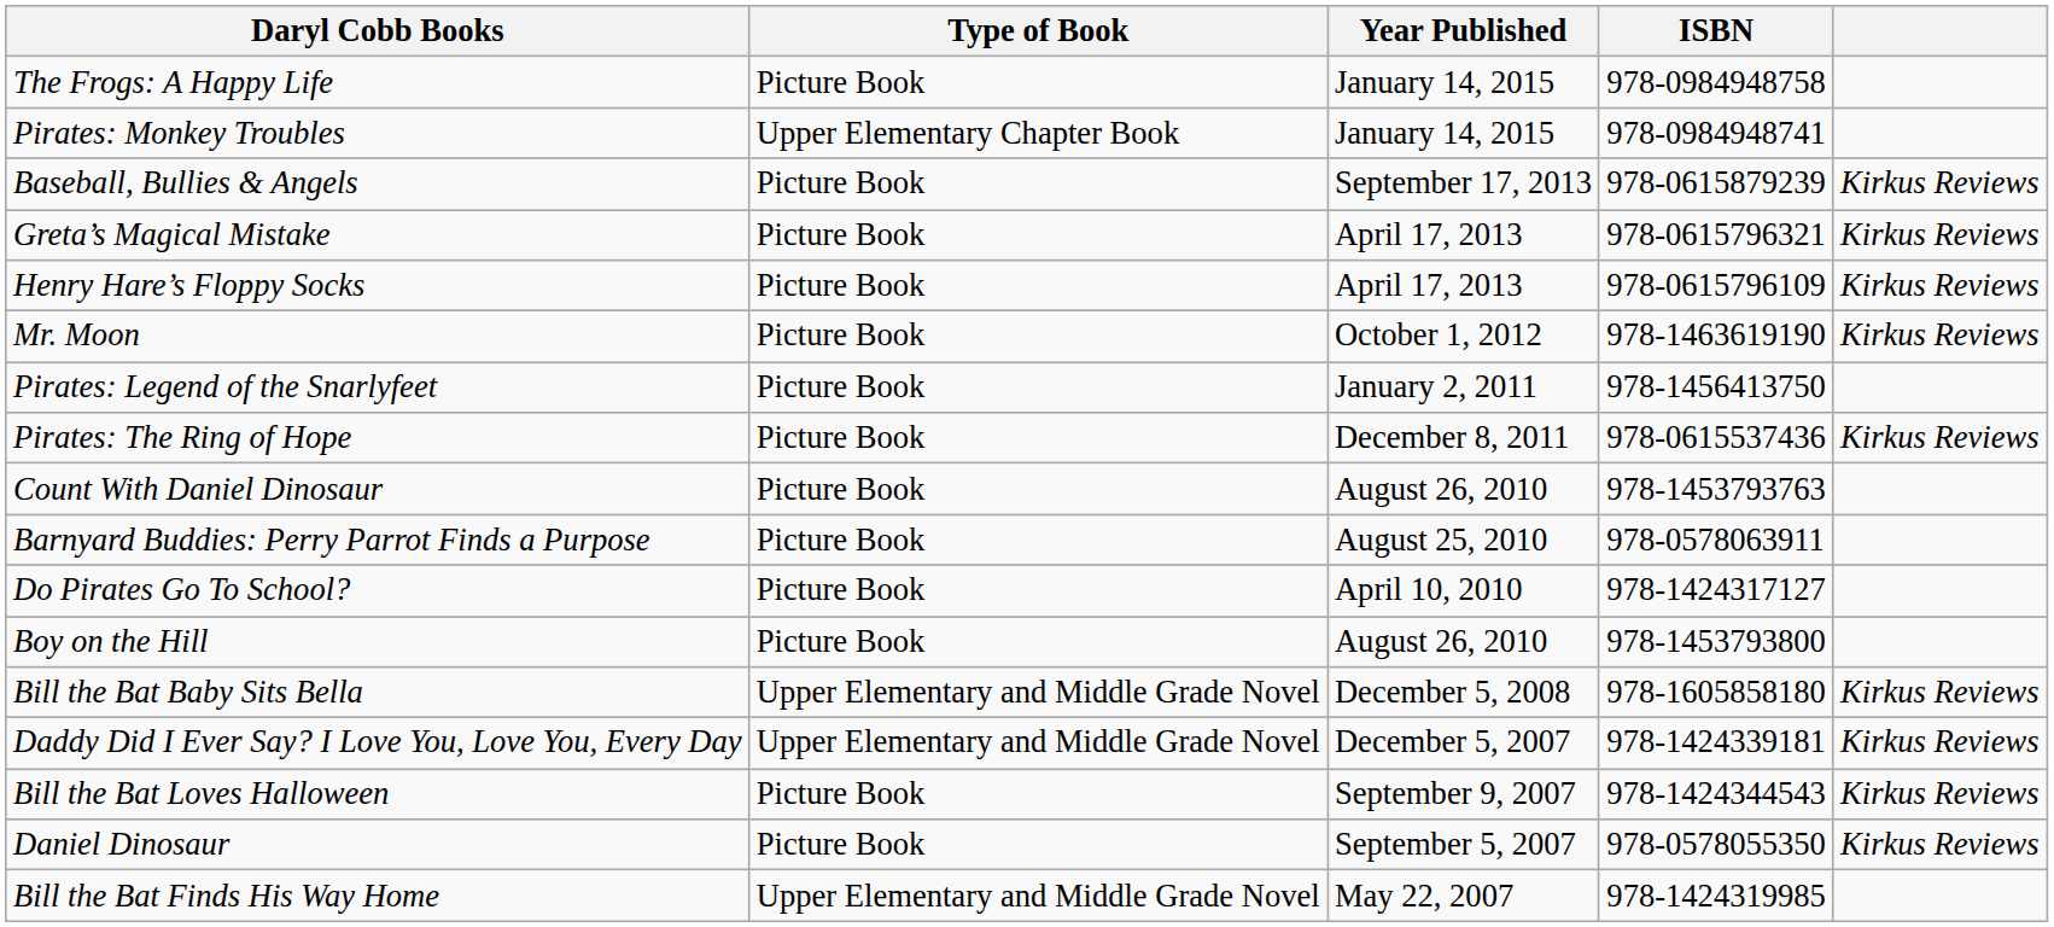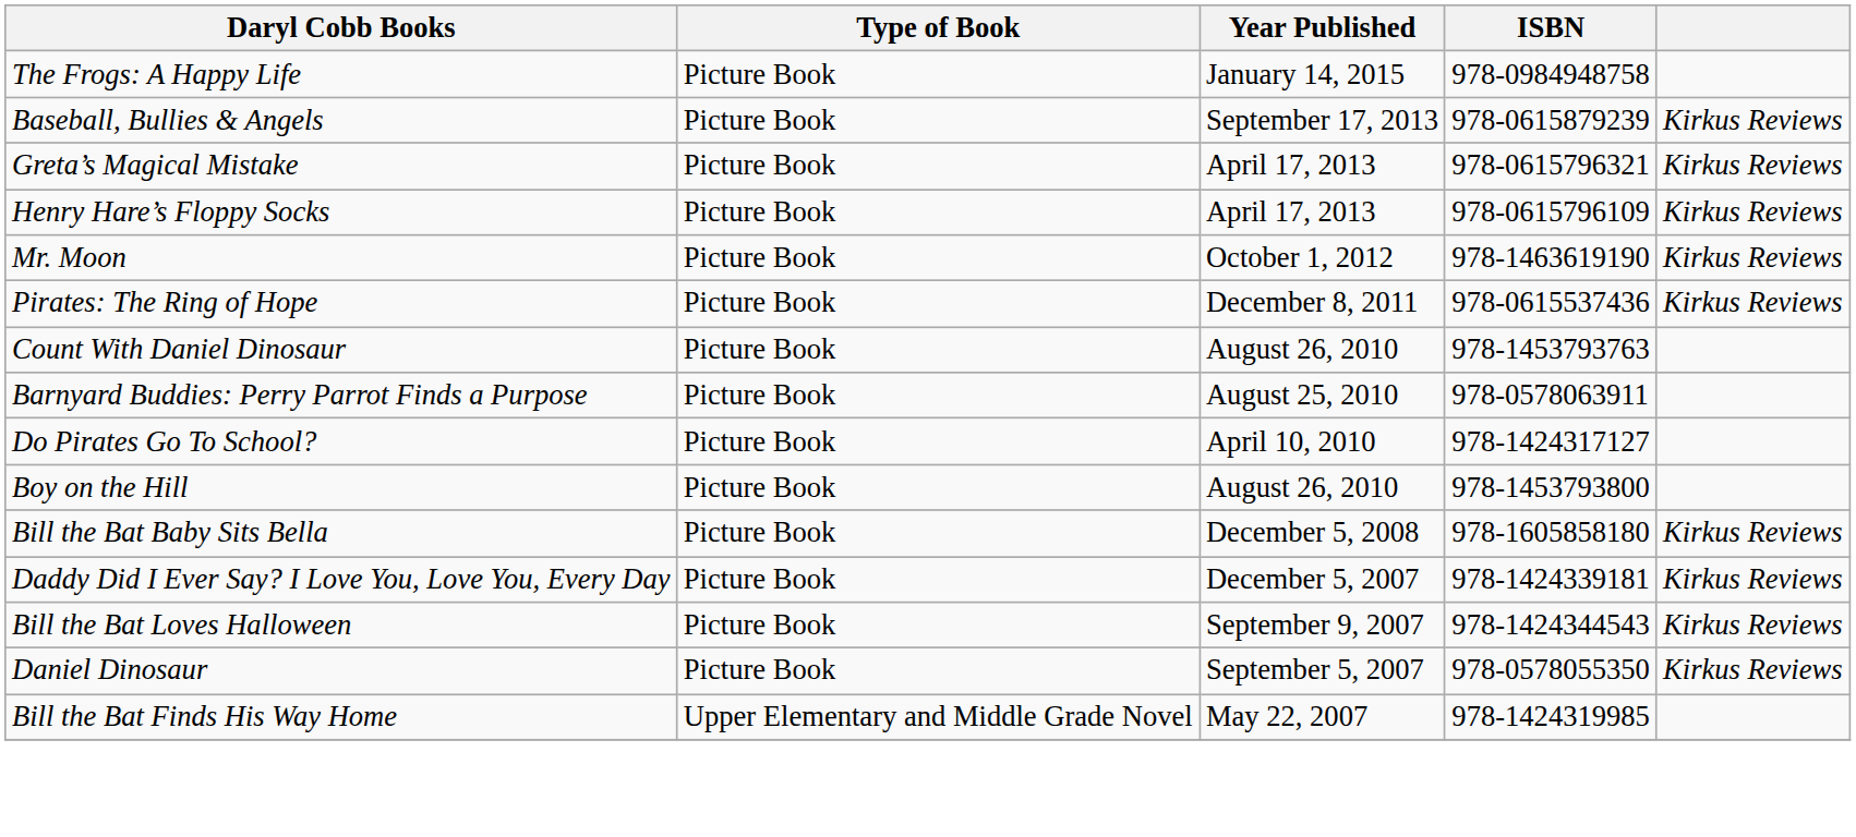 <table class="wikitable">
 <tr>
 <th><strong>Daryl Cobb Books</strong></th>
 <th>Type of Book</th>
 <th>Year Published</th>
 <th>ISBN</th>
 <th></th>
 </tr>
 <tr>
 <td><em>The Frogs: A Happy Life</em></td>
 <td>Picture Book</td>
 <td>January 14, 2015</td>
 <td>978-0984948758</td>
-<td></td>
-</tr>
-<tr>
-<td><em>Pirates: Monkey Troubles</em></td>
-<td>Upper Elementary Chapter Book</td>
-<td>January 14, 2015</td>
-<td>978-0984948741</td>
 <td></td>
 </tr>
 <tr>
 <td><em>Baseball, Bullies & Angels</em></td>
 <td>Picture Book</td>
 <td>September 17, 2013</td>
 <td>978-0615879239</td>
 <td><em>Kirkus Reviews</em></td>
 </tr>
 <tr>
 <td><em>Greta’s Magical Mistake</em></td>
 <td>Picture Book</td>
 <td>April 17, 2013</td>
 <td>978-0615796321</td>
 <td><em>Kirkus Reviews</em></td>
 </tr>
 <tr>
 <td><em>Henry Hare’s Floppy Socks</em></td>
 <td>Picture Book</td>
 <td>April 17, 2013</td>
 <td>978-0615796109</td>
 <td><em>Kirkus Reviews</em></td>
 </tr>
 <tr>
 <td><em>Mr. Moon</em></td>
 <td>Picture Book</td>
 <td>October 1, 2012</td>
 <td>978-1463619190</td>
 <td><em>Kirkus Reviews</em></td>
-</tr>
-<tr>
-<td><em>Pirates: Legend of the Snarlyfeet</em></td>
-<td>Picture Book</td>
-<td>January 2, 2011</td>
-<td>978-1456413750</td>
-<td></td>
 </tr>
 <tr>
 <td><em>Pirates: The Ring of Hope</em></td>
 <td>Picture Book</td>
 <td>December 8, 2011</td>
 <td>978-0615537436</td>
 <td><em>Kirkus Reviews</em></td>
 </tr>
 <tr>
 <td><em>Count With Daniel Dinosaur</em></td>
 <td>Picture Book</td>
 <td>August 26, 2010</td>
 <td>978-1453793763</td>
 <td></td>
 </tr>
 <tr>
 <td><em>Barnyard Buddies: Perry Parrot Finds a Purpose</em></td>
 <td>Picture Book</td>
 <td>August 25, 2010</td>
 <td>978-0578063911</td>
 <td></td>
 </tr>
 <tr>
 <td><em>Do Pirates Go To School?</em></td>
 <td>Picture Book</td>
 <td>April 10, 2010</td>
 <td>978-1424317127</td>
 <td></td>
 </tr>
 <tr>
 <td><em>Boy on the Hill</em></td>
 <td>Picture Book</td>
 <td>August 26, 2010</td>
 <td>978-1453793800</td>
 <td></td>
 </tr>
 <tr>
 <td><em>Bill the Bat Baby Sits Bella</em></td>
-<td>Upper Elementary and Middle Grade Novel</td>
+<td>Picture Book</td>
 <td>December 5, 2008</td>
 <td>978-1605858180</td>
 <td><em>Kirkus Reviews</em></td>
 </tr>
 <tr>
 <td><em>Daddy Did I Ever Say? I Love You, Love You, Every Day</em></td>
-<td>Upper Elementary and Middle Grade Novel</td>
+<td>Picture Book</td>
 <td>December 5, 2007</td>
 <td>978-1424339181</td>
 <td><em>Kirkus Reviews</em></td>
 </tr>
 <tr>
 <td><em>Bill the Bat Loves Halloween</em></td>
 <td>Picture Book</td>
 <td>September 9, 2007</td>
 <td>978-1424344543</td>
 <td><em>Kirkus Reviews</em></td>
 </tr>
 <tr>
 <td><em>Daniel Dinosaur</em></td>
 <td>Picture Book</td>
 <td>September 5, 2007</td>
 <td>978-0578055350</td>
 <td><em>Kirkus Reviews</em></td>
 </tr>
 <tr>
 <td><em>Bill the Bat Finds His Way Home</em></td>
 <td>Upper Elementary and Middle Grade Novel</td>
 <td>May 22, 2007</td>
 <td>978-1424319985</td>
 <td></td>
 </tr>
 <tr>
 </tr>
 </table>
